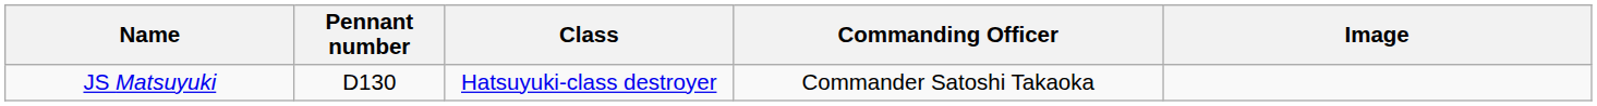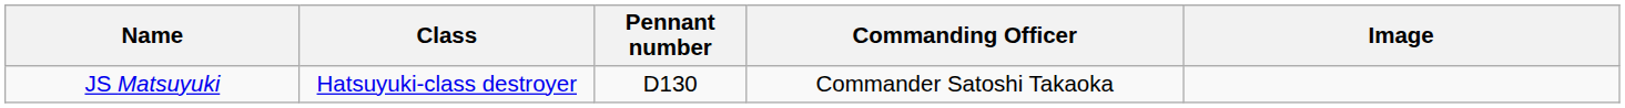 <table class="wikitable" style="text-align:center">
 <tr style="background:#cccccc">
 <th scope="col" style="width: 200px;">Name</th>
+<th scope="col" style="width: 200px;">Class</th>
 <th scope="col" style="width: 100px;">Pennant number</th>
-<th scope="col" style="width: 200px;">Class</th>
 <th scope="col" style="width: 300px;">Commanding Officer</th>
 <th scope="col" style="width: 300px;">Image</th>
 </tr>
 <tr>
 <td><a href='#'>JS <em>Matsuyuki</em></a></td>
+<td><a href='#'>Hatsuyuki-class destroyer</a></td>
 <td>D130</td>
-<td><a href='#'>Hatsuyuki-class destroyer</a></td>
 <td>Commander Satoshi Takaoka</td>
 <td></td>
 </tr>
 </table>
